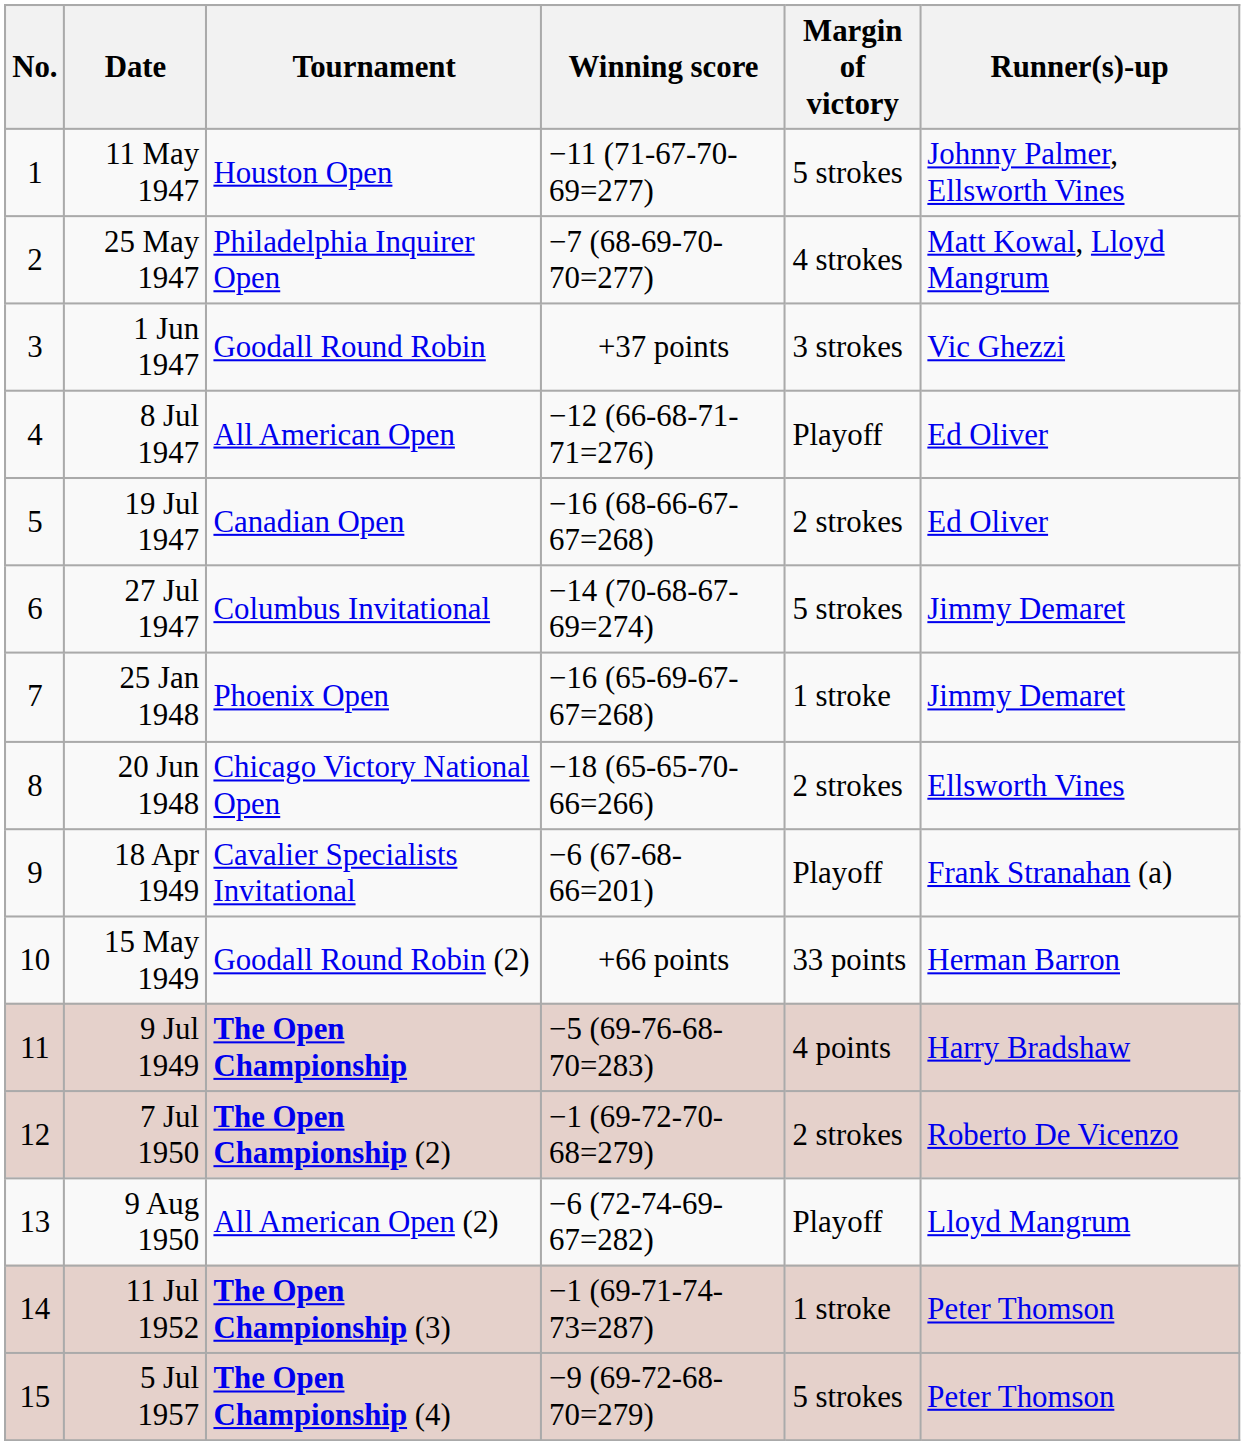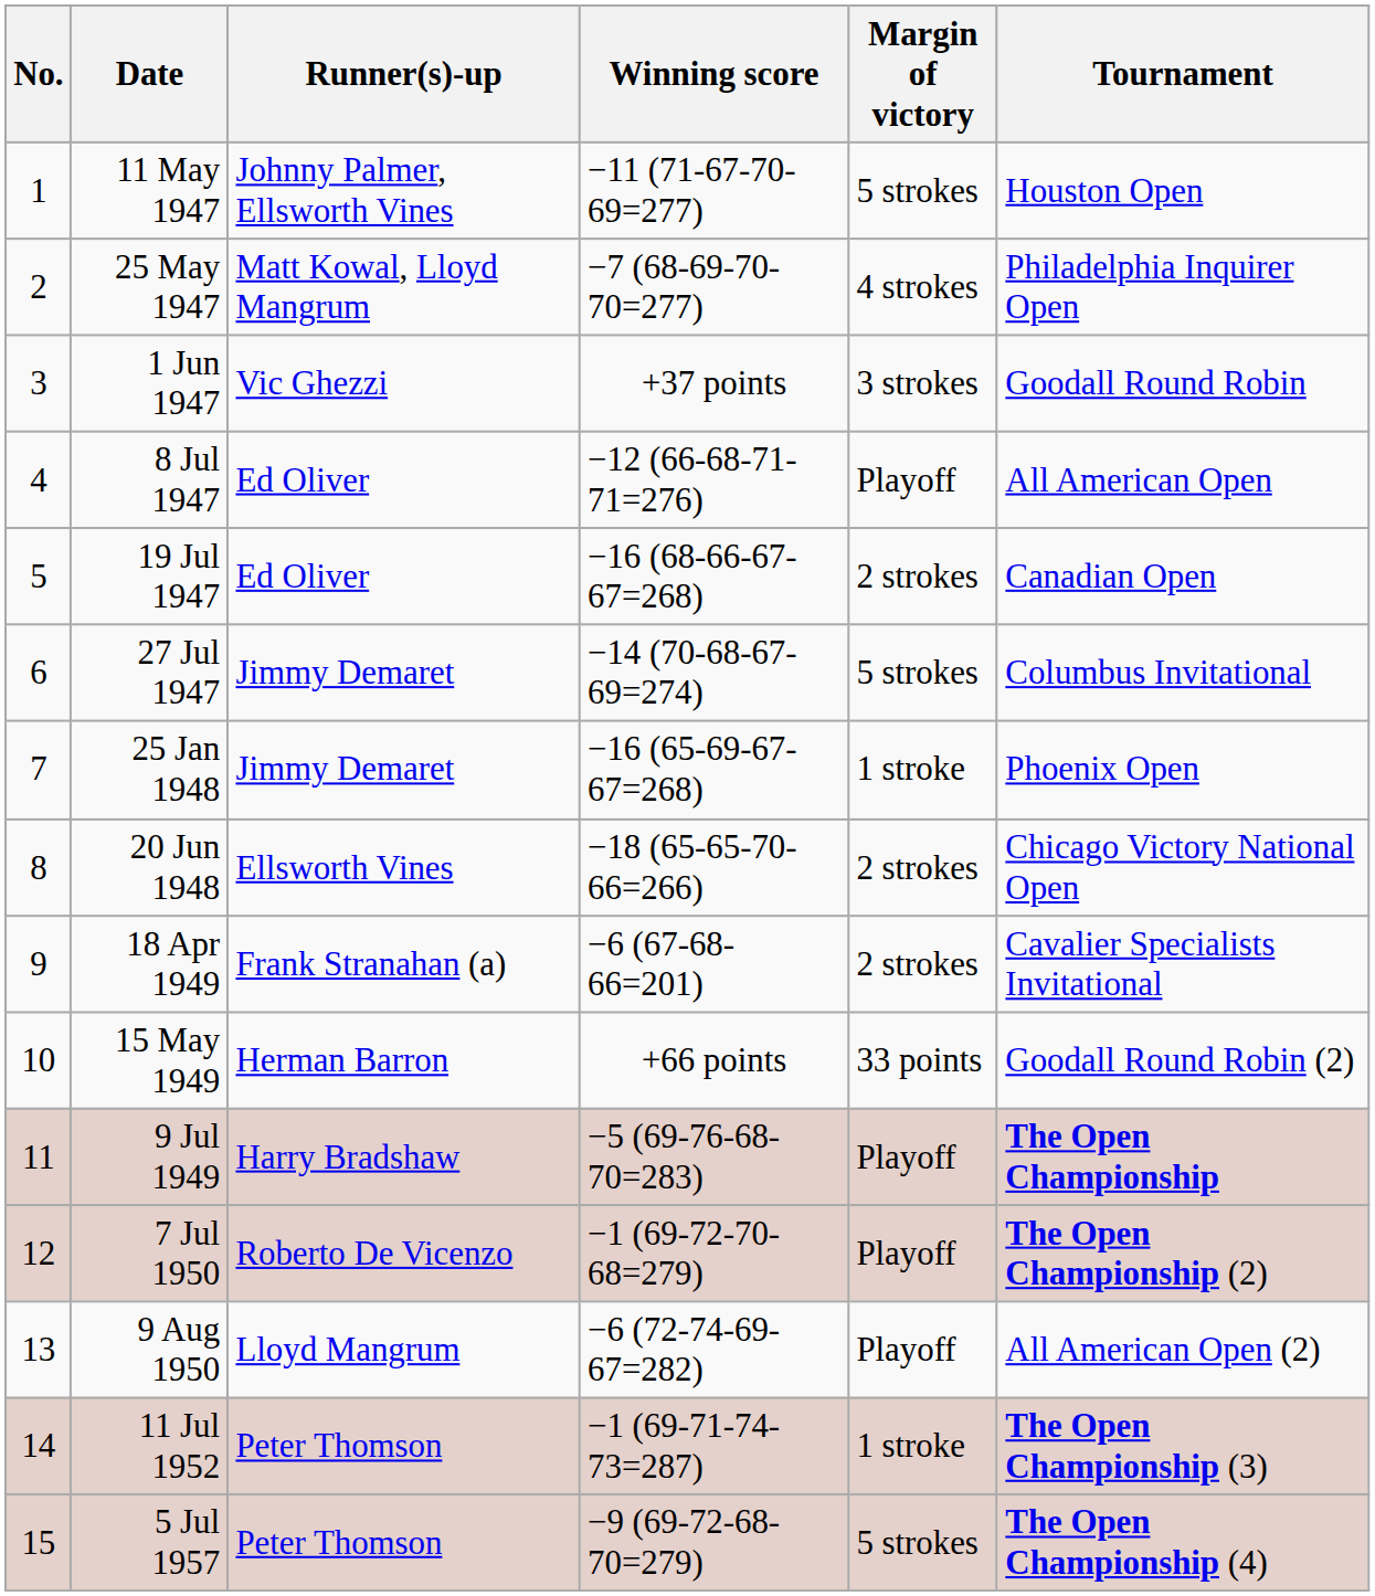 <table class="wikitable" style="font-size:95%;">
 <tr>
 <th>No.</th>
 <th>Date</th>
-<th>Tournament</th>
+<th>Runner(s)-up</th>
 <th>Winning score</th>
 <th>Margin of<br>victory</th>
-<th>Runner(s)-up</th>
+<th>Tournament</th>
 </tr>
 <tr>
 <td align=center>1</td>
 <td align=right>11 May 1947</td>
-<td><a href='#'>Houston Open</a></td>
+<td> <a href='#'>Johnny Palmer</a>,  <a href='#'>Ellsworth Vines</a></td>
 <td>−11 (71-67-70-69=277)</td>
 <td>5 strokes</td>
-<td> <a href='#'>Johnny Palmer</a>,  <a href='#'>Ellsworth Vines</a></td>
+<td><a href='#'>Houston Open</a></td>
 </tr>
 <tr>
 <td align=center>2</td>
 <td align=right>25 May 1947</td>
-<td><a href='#'>Philadelphia Inquirer Open</a></td>
+<td> <a href='#'>Matt Kowal</a>,  <a href='#'>Lloyd Mangrum</a></td>
 <td>−7 (68-69-70-70=277)</td>
 <td>4 strokes</td>
-<td> <a href='#'>Matt Kowal</a>,  <a href='#'>Lloyd Mangrum</a></td>
+<td><a href='#'>Philadelphia Inquirer Open</a></td>
 </tr>
 <tr>
 <td align=center>3</td>
 <td align=right>1 Jun 1947</td>
-<td><a href='#'>Goodall Round Robin</a></td>
+<td> <a href='#'>Vic Ghezzi</a></td>
 <td align=center>+37 points</td>
 <td>3 strokes</td>
-<td> <a href='#'>Vic Ghezzi</a></td>
+<td><a href='#'>Goodall Round Robin</a></td>
 </tr>
 <tr>
 <td align=center>4</td>
 <td align=right>8 Jul 1947</td>
-<td><a href='#'>All American Open</a></td>
+<td> <a href='#'>Ed Oliver</a></td>
 <td>−12 (66-68-71-71=276)</td>
 <td>Playoff</td>
-<td> <a href='#'>Ed Oliver</a></td>
+<td><a href='#'>All American Open</a></td>
 </tr>
 <tr>
 <td align=center>5</td>
 <td align=right>19 Jul 1947</td>
-<td><a href='#'>Canadian Open</a></td>
+<td> <a href='#'>Ed Oliver</a></td>
 <td>−16 (68-66-67-67=268)</td>
 <td>2 strokes</td>
-<td> <a href='#'>Ed Oliver</a></td>
+<td><a href='#'>Canadian Open</a></td>
 </tr>
 <tr>
 <td align=center>6</td>
 <td align=right>27 Jul 1947</td>
-<td><a href='#'>Columbus Invitational</a></td>
+<td> <a href='#'>Jimmy Demaret</a></td>
 <td>−14 (70-68-67-69=274)</td>
 <td>5 strokes</td>
-<td> <a href='#'>Jimmy Demaret</a></td>
+<td><a href='#'>Columbus Invitational</a></td>
 </tr>
 <tr>
 <td align=center>7</td>
 <td align=right>25 Jan 1948</td>
-<td><a href='#'>Phoenix Open</a></td>
+<td> <a href='#'>Jimmy Demaret</a></td>
 <td>−16 (65-69-67-67=268)</td>
 <td>1 stroke</td>
-<td> <a href='#'>Jimmy Demaret</a></td>
+<td><a href='#'>Phoenix Open</a></td>
 </tr>
 <tr>
 <td align=center>8</td>
 <td align=right>20 Jun 1948</td>
-<td><a href='#'>Chicago Victory National Open</a></td>
+<td> <a href='#'>Ellsworth Vines</a></td>
 <td>−18 (65-65-70-66=266)</td>
 <td>2 strokes</td>
-<td> <a href='#'>Ellsworth Vines</a></td>
+<td><a href='#'>Chicago Victory National Open</a></td>
 </tr>
 <tr>
 <td align=center>9</td>
 <td align=right>18 Apr 1949</td>
+<td> <a href='#'>Frank Stranahan</a> (a)</td>
+<td>−6 (67-68-66=201)</td>
+<td>2 strokes</td>
 <td><a href='#'>Cavalier Specialists Invitational</a></td>
-<td>−6 (67-68-66=201)</td>
-<td>Playoff</td>
-<td> <a href='#'>Frank Stranahan</a> (a)</td>
 </tr>
 <tr>
 <td align=center>10</td>
 <td align=right>15 May 1949</td>
-<td><a href='#'>Goodall Round Robin</a> (2)</td>
+<td> <a href='#'>Herman Barron</a></td>
 <td align=center>+66 points</td>
 <td>33 points</td>
-<td> <a href='#'>Herman Barron</a></td>
+<td><a href='#'>Goodall Round Robin</a> (2)</td>
 </tr>
 <tr style="background:#e5d1cb;">
 <td align=center>11</td>
 <td align=right>9 Jul 1949</td>
+<td> <a href='#'>Harry Bradshaw</a></td>
+<td>−5 (69-76-68-70=283)</td>
+<td>Playoff</td>
 <td><strong><a href='#'>The Open Championship</a></strong></td>
-<td>−5 (69-76-68-70=283)</td>
-<td>4 points</td>
-<td> <a href='#'>Harry Bradshaw</a></td>
 </tr>
 <tr style="background:#e5d1cb;">
 <td align=center>12</td>
 <td align=right>7 Jul 1950</td>
+<td> <a href='#'>Roberto De Vicenzo</a></td>
+<td>−1 (69-72-70-68=279)</td>
+<td>Playoff</td>
 <td><strong><a href='#'>The Open Championship</a></strong> (2)</td>
-<td>−1 (69-72-70-68=279)</td>
-<td>2 strokes</td>
-<td> <a href='#'>Roberto De Vicenzo</a></td>
 </tr>
 <tr>
 <td align=center>13</td>
 <td align=right>9 Aug 1950</td>
-<td><a href='#'>All American Open</a> (2)</td>
+<td> <a href='#'>Lloyd Mangrum</a></td>
 <td>−6 (72-74-69-67=282)</td>
 <td>Playoff</td>
-<td> <a href='#'>Lloyd Mangrum</a></td>
+<td><a href='#'>All American Open</a> (2)</td>
 </tr>
 <tr style="background:#e5d1cb;">
 <td align=center>14</td>
 <td align=right>11 Jul 1952</td>
-<td><strong><a href='#'>The Open Championship</a></strong> (3)</td>
+<td> <a href='#'>Peter Thomson</a></td>
 <td>−1 (69-71-74-73=287)</td>
 <td>1 stroke</td>
-<td> <a href='#'>Peter Thomson</a></td>
+<td><strong><a href='#'>The Open Championship</a></strong> (3)</td>
 </tr>
 <tr style="background:#e5d1cb;">
 <td align=center>15</td>
 <td align=right>5 Jul 1957</td>
-<td><strong><a href='#'>The Open Championship</a></strong> (4)</td>
+<td> <a href='#'>Peter Thomson</a></td>
 <td>−9 (69-72-68-70=279)</td>
 <td>5 strokes</td>
-<td> <a href='#'>Peter Thomson</a></td>
+<td><strong><a href='#'>The Open Championship</a></strong> (4)</td>
 </tr>
 </table>
